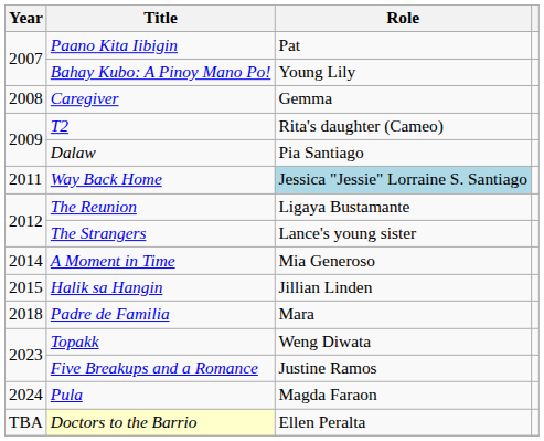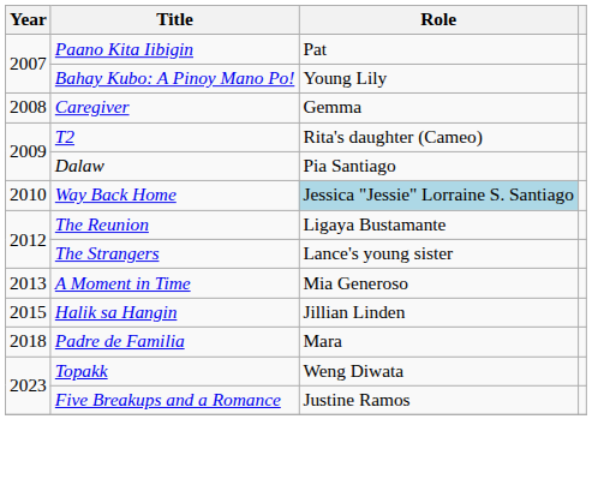 <table class="wikitable plainrowheaders sortable" style="margin-right: 0;">
 <tr>
 <th>Year</th>
 <th>Title</th>
 <th>Role</th>
 <th></th>
 </tr>
 <tr>
 <td rowspan="2">2007</td>
 <td><em><a href='#'>Paano Kita Iibigin</a></em></td>
 <td>Pat</td>
 <td></td>
 </tr>
 <tr>
 <td><em><a href='#'>Bahay Kubo: A Pinoy Mano Po!</a></em></td>
 <td>Young Lily</td>
 <td></td>
 </tr>
 <tr>
 <td>2008</td>
 <td><em><a href='#'>Caregiver</a></em></td>
 <td>Gemma</td>
 <td></td>
 </tr>
 <tr>
 <td rowspan="2">2009</td>
 <td><em><a href='#'>T2</a></em></td>
 <td>Rita's daughter (Cameo)</td>
 <td></td>
 </tr>
 <tr>
 <td><em>Dalaw</em></td>
 <td>Pia Santiago</td>
 <td></td>
 </tr>
 <tr>
-<td>2011</td>
+<td>2010</td>
 <td><em><a href='#'>Way Back Home</a></em></td>
 <td style="background: lightblue;">Jessica "Jessie" Lorraine S. Santiago</td>
 <td style="text-align: center;"></td>
 </tr>
 <tr>
 <td rowspan="2">2012</td>
 <td><em><a href='#'>The Reunion</a></em></td>
 <td>Ligaya Bustamante</td>
 <td style="text-align: center;"></td>
 </tr>
 <tr>
 <td><em><a href='#'>The Strangers</a></em></td>
 <td>Lance's young sister</td>
 <td style="text-align: center;"></td>
 </tr>
 <tr>
-<td>2014</td>
+<td>2013</td>
 <td><em><a href='#'>A Moment in Time</a></em></td>
 <td>Mia Generoso</td>
 <td style="text-align: center;"></td>
 </tr>
 <tr>
 <td>2015</td>
 <td><em><a href='#'>Halik sa Hangin</a></em></td>
 <td>Jillian Linden</td>
 <td style="text-align: center;"></td>
 </tr>
 <tr>
 <td>2018</td>
 <td><em><a href='#'>Padre de Familia</a></em></td>
 <td>Mara</td>
 <td style="text-align:center;"></td>
 </tr>
 <tr>
 <td rowspan="2">2023</td>
 <td><em><a href='#'>Topakk</a></em></td>
 <td>Weng Diwata</td>
 <td style="text-align: center;"></td>
 </tr>
 <tr>
 <td><em><a href='#'>Five Breakups and a Romance</a></em></td>
 <td>Justine Ramos</td>
 <td style="text-align: center;"></td>
 </tr>
 <tr>
-<td>2024</td>
-<td><em><a href='#'>Pula</a></em></td>
-<td>Magda Faraon</td>
-<td style="text-align: center;"></td>
-</tr>
-<tr>
-<td>TBA</td>
-<td style="background:#FFFFCC;"><em>Doctors to the Barrio</em> </td>
-<td>Ellen Peralta</td>
-<td style="text-align:center;"></td>
-</tr>
-<tr>
 </tr>
 </table>
